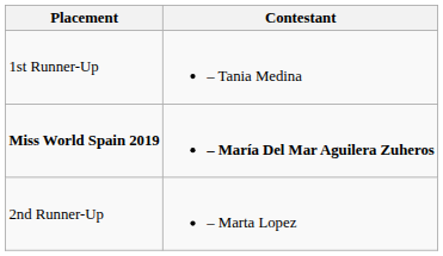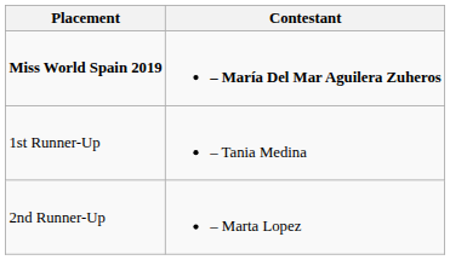 <table class="wikitable sortable" style="font-size: 95%;">
 <tr>
 <th>Placement</th>
 <th>Contestant</th>
 </tr>
 <tr>
+<td><strong>Miss World Spain 2019</strong></td>
+<td><br><ul><li><strong> – María Del Mar Aguilera Zuheros</strong></li></ul></td>
+</tr>
+<tr>
 <td>1st Runner-Up</td>
 <td><br><ul><li> – Tania Medina</li></ul></td>
-</tr>
-<tr>
-<td><strong>Miss World Spain 2019</strong></td>
-<td><br><ul><li><strong> – María Del Mar Aguilera Zuheros</strong></li></ul></td>
 </tr>
 <tr>
 <td>2nd Runner-Up</td>
 <td><br><ul><li> – Marta Lopez</li></ul></td>
 </tr>
 </table>
